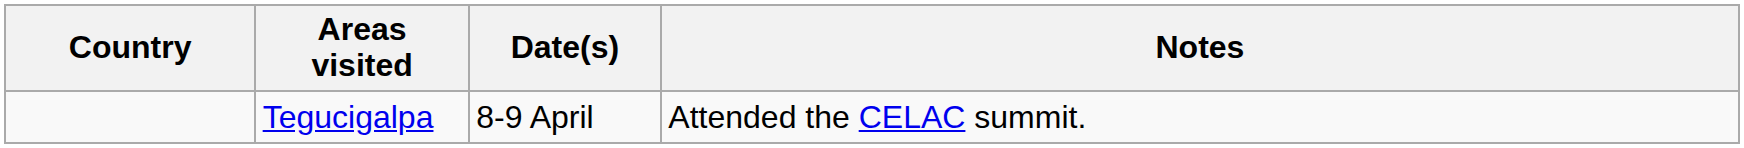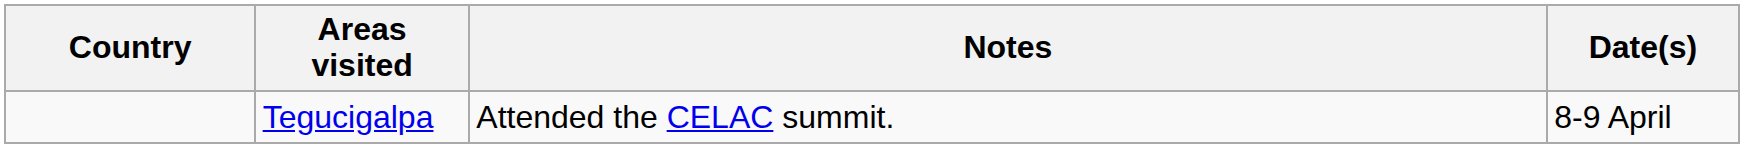 <table class="wikitable">
 <tr>
 <th width=120>Country</th>
 <th width=100>Areas visited</th>
+<th width=550>Notes</th>
 <th width=90>Date(s)</th>
-<th width=550>Notes</th>
 </tr>
 <tr>
 <td></td>
 <td><a href='#'>Tegucigalpa</a></td>
+<td>Attended the <a href='#'>CELAC</a> summit.</td>
 <td>8-9 April</td>
-<td>Attended the <a href='#'>CELAC</a> summit.</td>
 </tr>
 </table>
